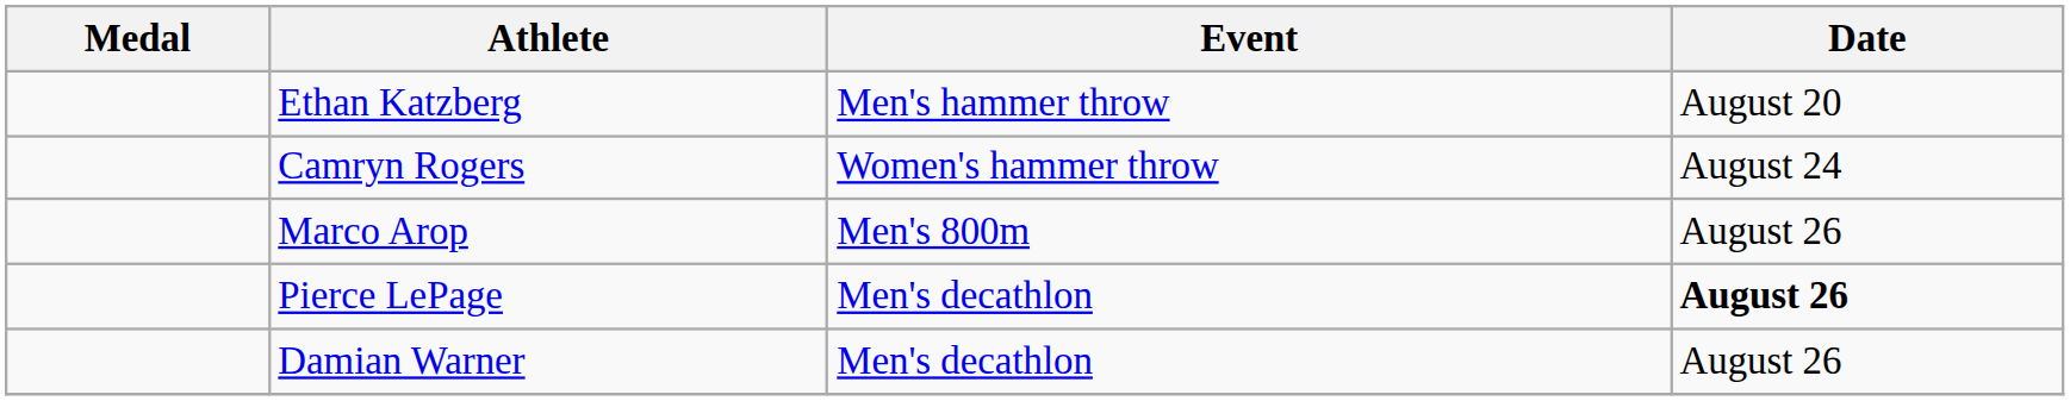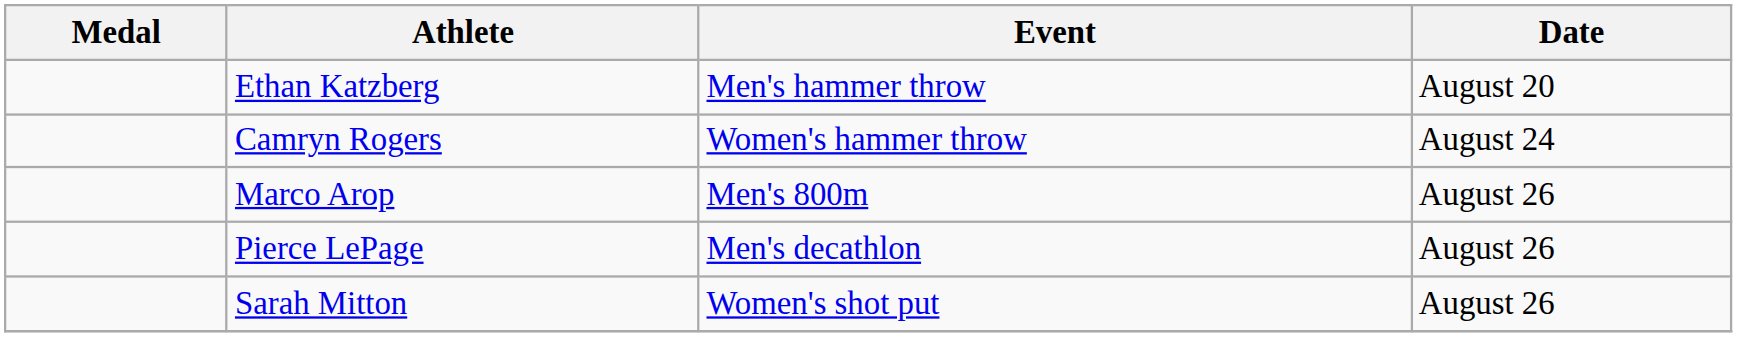 <table class="wikitable" style="font-size:90%" width=60%>
 <tr>
 <th>Medal</th>
 <th>Athlete</th>
 <th>Event</th>
 <th>Date</th>
 </tr>
 <tr>
 <td></td>
 <td><a href='#'>Ethan Katzberg</a></td>
 <td><a href='#'>Men's hammer throw</a></td>
 <td>August 20</td>
 </tr>
 <tr>
 <td></td>
 <td><a href='#'>Camryn Rogers</a></td>
 <td><a href='#'>Women's hammer throw</a></td>
 <td>August 24</td>
 </tr>
 <tr>
 <td></td>
 <td><a href='#'>Marco Arop</a></td>
 <td><a href='#'>Men's 800m</a></td>
 <td>August 26</td>
 </tr>
 <tr>
 <td></td>
 <td><a href='#'>Pierce LePage</a></td>
 <td><a href='#'>Men's decathlon</a></td>
-<td><strong>August 26</strong></td>
+<td>August 26</td>
 </tr>
 <tr>
 <td></td>
-<td><a href='#'>Damian Warner</a></td>
-<td><a href='#'>Men's decathlon</a></td>
+<td><a href='#'>Sarah Mitton</a></td>
+<td><a href='#'>Women's shot put</a></td>
 <td>August 26</td>
 </tr>
 <tr>
 </tr>
 </table>
